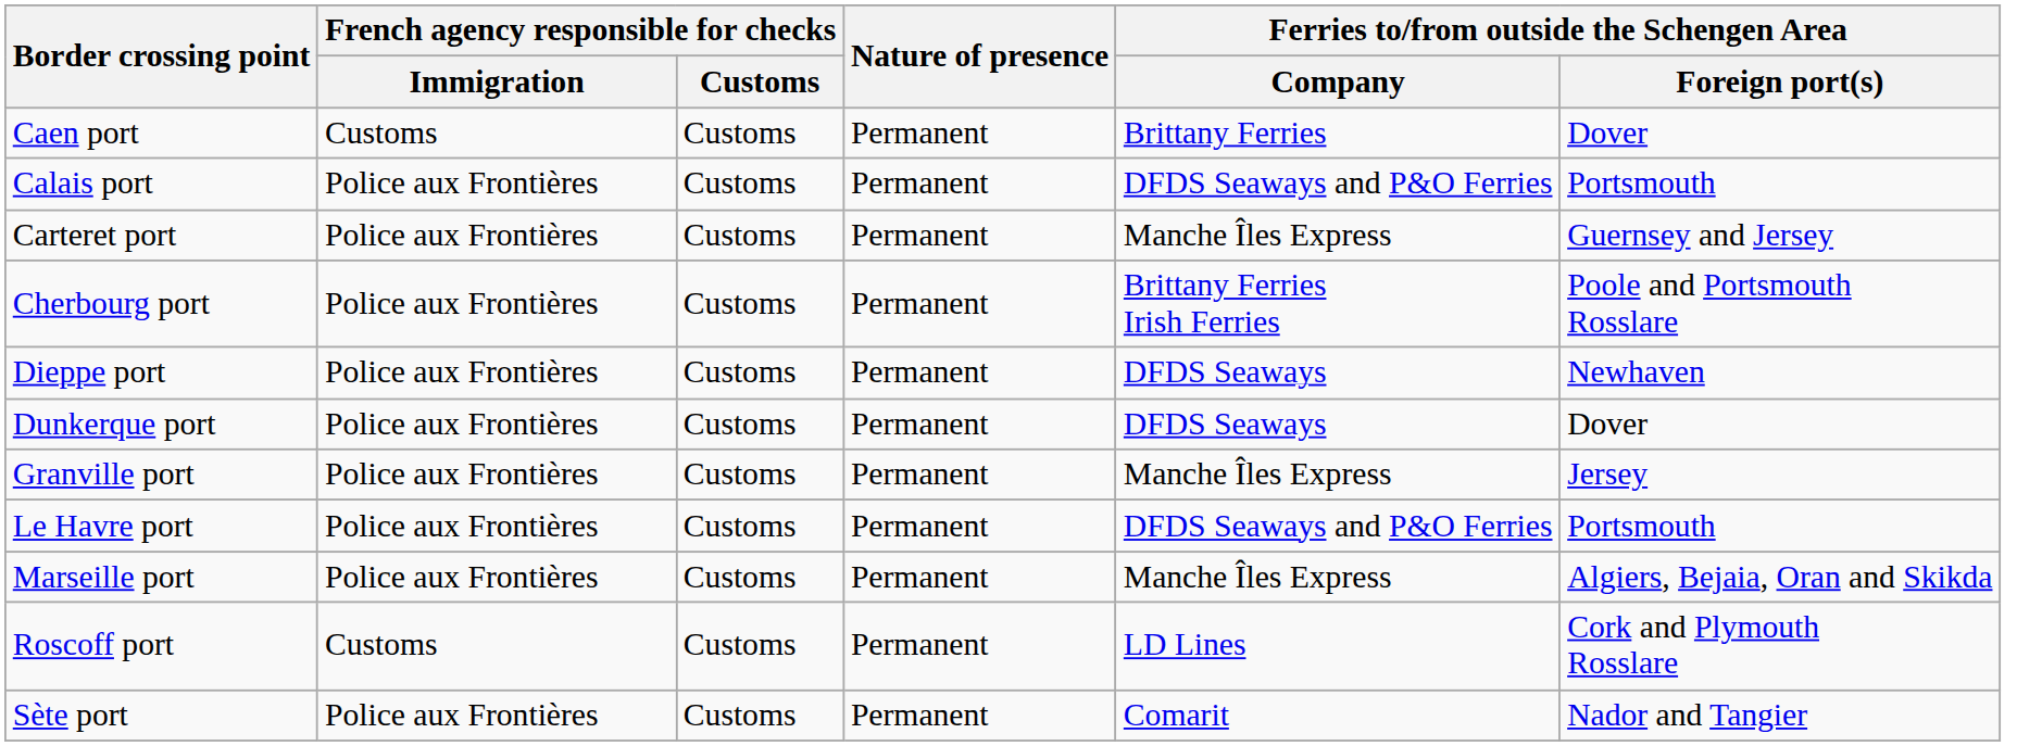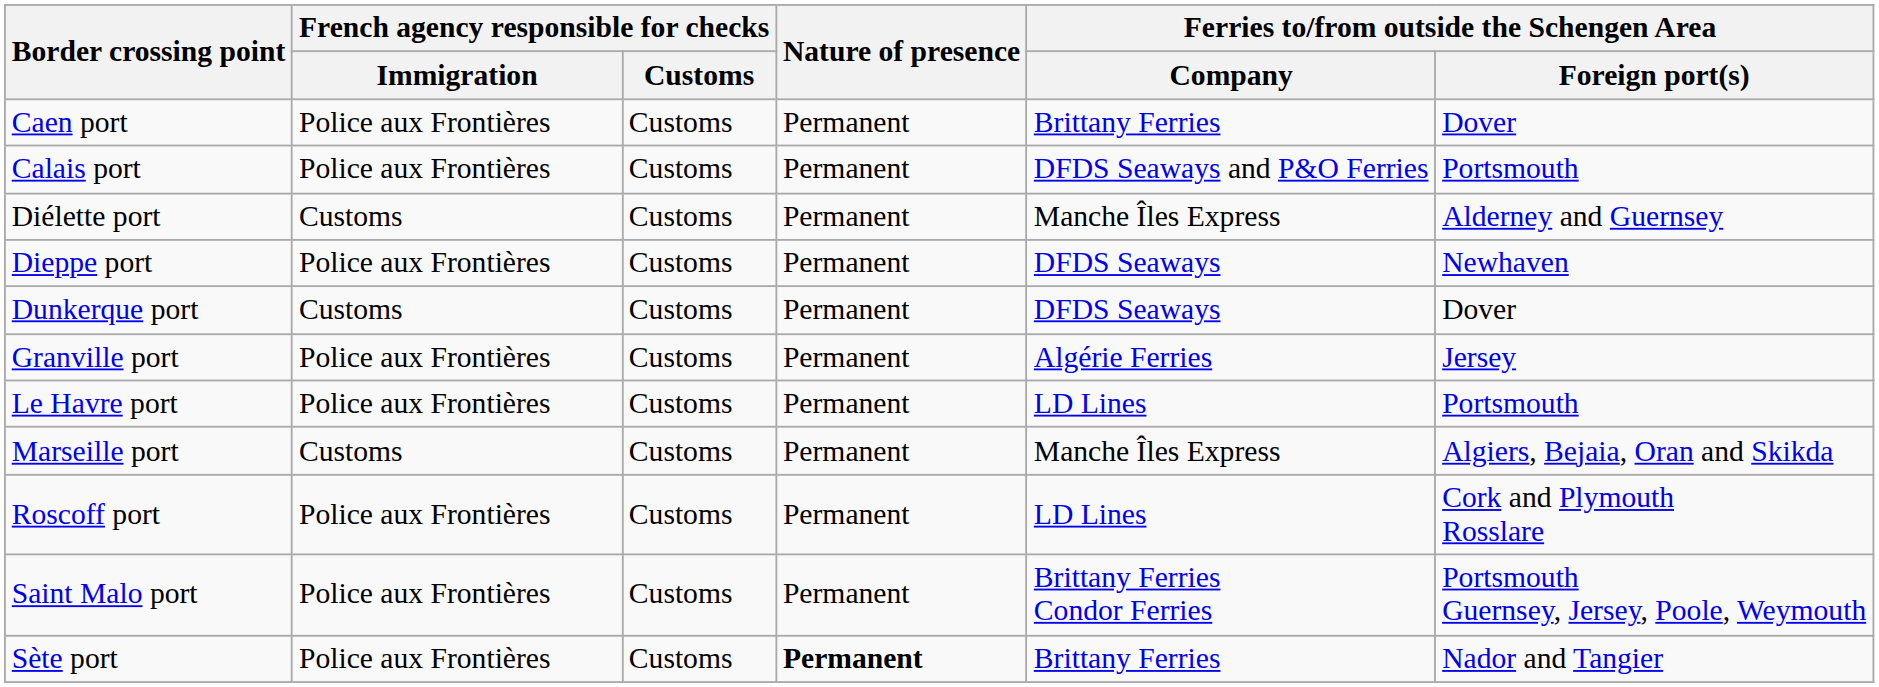 <table class="wikitable sortable">
 <tr>
 <th rowspan=2>Border crossing point</th>
 <th colspan=2>French agency responsible for checks</th>
 <th rowspan=2>Nature of presence</th>
 <th colspan=2>Ferries to/from outside the Schengen Area</th>
 </tr>
 <tr>
 <th>Immigration</th>
 <th>Customs</th>
 <th>Company</th>
 <th>Foreign port(s)</th>
 </tr>
 <tr>
 <td><a href='#'>Caen</a> port</td>
-<td>Customs</td>
+<td>Police aux Frontières</td>
 <td>Customs</td>
 <td>Permanent</td>
 <td><a href='#'>Brittany Ferries</a></td>
 <td><a href='#'>Dover</a></td>
 </tr>
 <tr>
 <td><a href='#'>Calais</a> port</td>
 <td>Police aux Frontières</td>
 <td>Customs</td>
 <td>Permanent</td>
 <td><a href='#'>DFDS Seaways</a> and <a href='#'>P&O Ferries</a></td>
 <td><a href='#'>Portsmouth</a></td>
 </tr>
 <tr>
-<td>Carteret port</td>
-<td>Police aux Frontières</td>
+<td>Diélette port</td>
+<td>Customs</td>
 <td>Customs</td>
 <td>Permanent</td>
 <td>Manche Îles Express</td>
-<td><a href='#'>Guernsey</a> and <a href='#'>Jersey</a></td>
-</tr>
-<tr>
-<td><a href='#'>Cherbourg</a> port</td>
-<td>Police aux Frontières</td>
-<td>Customs</td>
-<td>Permanent</td>
-<td><a href='#'>Brittany Ferries</a><br><a href='#'>Irish Ferries</a></td>
-<td><a href='#'>Poole</a> and <a href='#'>Portsmouth</a><br><a href='#'>Rosslare</a></td>
+<td><a href='#'>Alderney</a> and <a href='#'>Guernsey</a></td>
 </tr>
 <tr>
 <td><a href='#'>Dieppe</a> port</td>
 <td>Police aux Frontières</td>
 <td>Customs</td>
 <td>Permanent</td>
 <td><a href='#'>DFDS Seaways</a></td>
 <td><a href='#'>Newhaven</a></td>
 </tr>
 <tr>
 <td><a href='#'>Dunkerque</a> port</td>
-<td>Police aux Frontières</td>
+<td>Customs</td>
 <td>Customs</td>
 <td>Permanent</td>
 <td><a href='#'>DFDS Seaways</a></td>
 <td>Dover</td>
 </tr>
 <tr>
 <td><a href='#'>Granville</a> port</td>
 <td>Police aux Frontières</td>
 <td>Customs</td>
 <td>Permanent</td>
-<td>Manche Îles Express</td>
+<td><a href='#'>Algérie Ferries</a></td>
 <td><a href='#'>Jersey</a></td>
 </tr>
 <tr>
 <td><a href='#'>Le Havre</a> port</td>
 <td>Police aux Frontières</td>
 <td>Customs</td>
 <td>Permanent</td>
-<td><a href='#'>DFDS Seaways</a> and <a href='#'>P&O Ferries</a></td>
+<td><a href='#'>LD Lines</a></td>
 <td><a href='#'>Portsmouth</a></td>
 </tr>
 <tr>
 <td><a href='#'>Marseille</a> port</td>
-<td>Police aux Frontières</td>
+<td>Customs</td>
 <td>Customs</td>
 <td>Permanent</td>
 <td>Manche Îles Express</td>
 <td><a href='#'>Algiers</a>, <a href='#'>Bejaia</a>, <a href='#'>Oran</a> and <a href='#'>Skikda</a></td>
 </tr>
 <tr>
 <td><a href='#'>Roscoff</a> port</td>
-<td>Customs</td>
+<td>Police aux Frontières</td>
 <td>Customs</td>
 <td>Permanent</td>
 <td><a href='#'>LD Lines</a></td>
 <td><a href='#'>Cork</a> and <a href='#'>Plymouth</a><br><a href='#'>Rosslare</a></td>
 </tr>
 <tr>
+<td><a href='#'>Saint Malo</a> port</td>
+<td>Police aux Frontières</td>
+<td>Customs</td>
+<td>Permanent</td>
+<td><a href='#'>Brittany Ferries</a><br><a href='#'>Condor Ferries</a></td>
+<td><a href='#'>Portsmouth</a><br><a href='#'>Guernsey</a>, <a href='#'>Jersey</a>, <a href='#'>Poole</a>, <a href='#'>Weymouth</a></td>
+</tr>
+<tr>
 <td><a href='#'>Sète</a> port</td>
 <td>Police aux Frontières</td>
 <td>Customs</td>
-<td>Permanent</td>
-<td><a href='#'>Comarit</a></td>
+<td><strong>Permanent</strong></td>
+<td><a href='#'>Brittany Ferries</a></td>
 <td><a href='#'>Nador</a> and <a href='#'>Tangier</a></td>
 </tr>
 </table>
